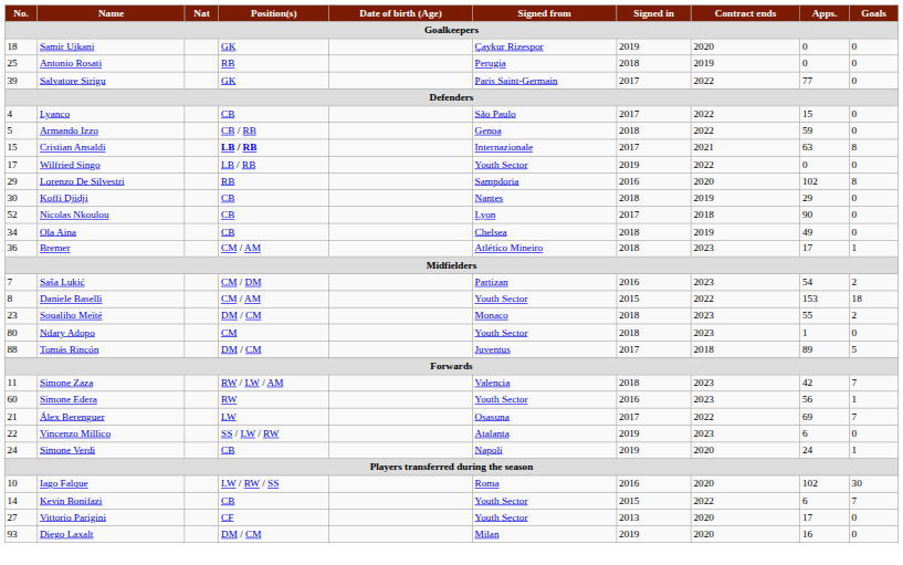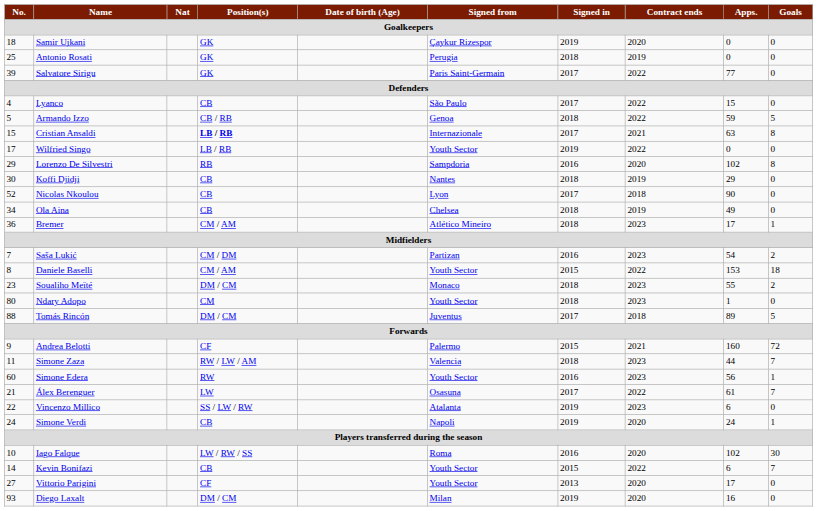 <table class="wikitable" style="text-align: left; font-size:90%" width=100%>
 <tr>
 <th style="background:#7B1B02; color:white; text-align:center;">No.</th>
 <th style="background:#7B1B02; color:white; text-align:center;">Name</th>
 <th style="background:#7B1B02; color:white; text-align:center;">Nat</th>
 <th style="background:#7B1B02; color:white; text-align:center;">Position(s)</th>
 <th style="background:#7B1B02; color:white; text-align:center;">Date of birth (Age)</th>
 <th style="background:#7B1B02; color:white; text-align:center;">Signed from</th>
 <th style="background:#7B1B02; color:white; text-align:center;">Signed in</th>
 <th style="background:#7B1B02; color:white; text-align:center;">Contract ends</th>
 <th style="background:#7B1B02; color:white; text-align:center;">Apps.</th>
 <th style="background:#7B1B02; color:white; text-align:center;">Goals</th>
 </tr>
 <tr>
 <th colspan=10 style="background:#DCDCDC; text-align:center;">Goalkeepers</th>
 </tr>
 <tr>
 <td>18</td>
 <td><a href='#'>Samir Ujkani</a></td>
 <td></td>
 <td><a href='#'>GK</a></td>
 <td></td>
 <td> <a href='#'>Çaykur Rizespor</a></td>
 <td>2019</td>
 <td>2020</td>
 <td>0</td>
 <td>0</td>
 </tr>
 <tr>
 <td>25</td>
 <td><a href='#'>Antonio Rosati</a></td>
 <td></td>
-<td><a href='#'>RB</a></td>
+<td><a href='#'>GK</a></td>
 <td></td>
 <td> <a href='#'>Perugia</a></td>
 <td>2018</td>
 <td>2019</td>
 <td>0</td>
 <td>0</td>
 </tr>
 <tr>
 <td>39</td>
 <td><a href='#'>Salvatore Sirigu</a></td>
 <td></td>
 <td><a href='#'>GK</a></td>
 <td></td>
 <td> <a href='#'>Paris Saint-Germain</a></td>
 <td>2017</td>
 <td>2022</td>
 <td>77</td>
 <td>0</td>
 </tr>
 <tr>
 <th colspan=10 style="background:#DCDCDC; text-align:center;">Defenders</th>
 </tr>
 <tr>
 <td>4</td>
 <td><a href='#'>Lyanco</a></td>
 <td></td>
 <td><a href='#'>CB</a></td>
 <td></td>
 <td> <a href='#'>São Paulo</a></td>
 <td>2017</td>
 <td>2022</td>
 <td>15</td>
 <td>0</td>
 </tr>
 <tr>
 <td>5</td>
 <td><a href='#'>Armando Izzo</a></td>
 <td></td>
 <td><a href='#'>CB</a> / <a href='#'>RB</a></td>
 <td></td>
 <td> <a href='#'>Genoa</a></td>
 <td>2018</td>
 <td>2022</td>
 <td>59</td>
-<td>0</td>
+<td>5</td>
 </tr>
 <tr>
 <td>15</td>
 <td><a href='#'>Cristian Ansaldi</a></td>
 <td></td>
 <td><strong><a href='#'>LB</a> / <a href='#'>RB</a></strong></td>
 <td></td>
 <td> <a href='#'>Internazionale</a></td>
 <td>2017</td>
 <td>2021</td>
 <td>63</td>
 <td>8</td>
 </tr>
 <tr>
 <td>17</td>
 <td><a href='#'>Wilfried Singo</a></td>
 <td></td>
 <td><a href='#'>LB</a> / <a href='#'>RB</a></td>
 <td></td>
 <td> <a href='#'>Youth Sector</a></td>
 <td>2019</td>
 <td>2022</td>
 <td>0</td>
 <td>0</td>
 </tr>
 <tr>
 <td>29</td>
 <td><a href='#'>Lorenzo De Silvestri</a></td>
 <td></td>
 <td><a href='#'>RB</a></td>
 <td></td>
 <td> <a href='#'>Sampdoria</a></td>
 <td>2016</td>
 <td>2020</td>
 <td>102</td>
 <td>8</td>
 </tr>
 <tr>
 <td>30</td>
 <td><a href='#'>Koffi Djidji</a></td>
 <td></td>
 <td><a href='#'>CB</a></td>
 <td></td>
 <td> <a href='#'>Nantes</a></td>
 <td>2018</td>
 <td>2019</td>
 <td>29</td>
 <td>0</td>
 </tr>
 <tr>
 <td>52</td>
 <td><a href='#'>Nicolas Nkoulou</a></td>
 <td></td>
 <td><a href='#'>CB</a></td>
 <td></td>
 <td> <a href='#'>Lyon</a></td>
 <td>2017</td>
 <td>2018</td>
 <td>90</td>
 <td>0</td>
 </tr>
 <tr>
 <td>34</td>
 <td><a href='#'>Ola Aina</a></td>
 <td></td>
 <td><a href='#'>CB</a></td>
 <td></td>
 <td> <a href='#'>Chelsea</a></td>
 <td>2018</td>
 <td>2019</td>
 <td>49</td>
 <td>0</td>
 </tr>
 <tr>
 <td>36</td>
 <td><a href='#'>Bremer</a></td>
 <td></td>
 <td><a href='#'>CM</a> / <a href='#'>AM</a></td>
 <td></td>
 <td> <a href='#'>Atlético Mineiro</a></td>
 <td>2018</td>
 <td>2023</td>
 <td>17</td>
 <td>1</td>
 </tr>
 <tr>
 <th colspan=10 style="background:#DCDCDC; text-align:center;">Midfielders</th>
 </tr>
 <tr>
 <td>7</td>
 <td><a href='#'>Saša Lukić</a></td>
 <td></td>
 <td><a href='#'>CM</a> / <a href='#'>DM</a></td>
 <td></td>
 <td> <a href='#'>Partizan</a></td>
 <td>2016</td>
 <td>2023</td>
 <td>54</td>
 <td>2</td>
 </tr>
 <tr>
 <td>8</td>
 <td><a href='#'>Daniele Baselli</a></td>
 <td></td>
 <td><a href='#'>CM</a> / <a href='#'>AM</a></td>
 <td></td>
 <td> <a href='#'>Youth Sector</a></td>
 <td>2015</td>
 <td>2022</td>
 <td>153</td>
 <td>18</td>
 </tr>
 <tr>
 <td>23</td>
 <td><a href='#'>Soualiho Meïté</a></td>
 <td></td>
 <td><a href='#'>DM</a> / <a href='#'>CM</a></td>
 <td></td>
 <td> <a href='#'>Monaco</a></td>
 <td>2018</td>
 <td>2023</td>
 <td>55</td>
 <td>2</td>
 </tr>
 <tr>
 <td>80</td>
 <td><a href='#'>Ndary Adopo</a></td>
 <td></td>
 <td><a href='#'>CM</a></td>
 <td></td>
 <td> <a href='#'>Youth Sector</a></td>
 <td>2018</td>
 <td>2023</td>
 <td>1</td>
 <td>0</td>
 </tr>
 <tr>
 <td>88</td>
 <td><a href='#'>Tomás Rincón</a></td>
 <td></td>
 <td><a href='#'>DM</a> / <a href='#'>CM</a></td>
 <td></td>
 <td> <a href='#'>Juventus</a></td>
 <td>2017</td>
 <td>2018</td>
 <td>89</td>
 <td>5</td>
 </tr>
 <tr>
 <th colspan=10 style="background:#DCDCDC; text-align:center;">Forwards</th>
 </tr>
 <tr>
+<td>9</td>
+<td><a href='#'>Andrea Belotti</a></td>
+<td></td>
+<td><a href='#'>CF</a></td>
+<td></td>
+<td> <a href='#'>Palermo</a></td>
+<td>2015</td>
+<td>2021</td>
+<td>160</td>
+<td>72</td>
+</tr>
+<tr>
 <td>11</td>
 <td><a href='#'>Simone Zaza</a></td>
 <td></td>
 <td><a href='#'>RW</a> / <a href='#'>LW</a> / <a href='#'>AM</a></td>
 <td></td>
 <td> <a href='#'>Valencia</a></td>
 <td>2018</td>
 <td>2023</td>
-<td>42</td>
+<td>44</td>
 <td>7</td>
 </tr>
 <tr>
 <td>60</td>
 <td><a href='#'>Simone Edera</a></td>
 <td></td>
 <td><a href='#'>RW</a></td>
 <td></td>
 <td> <a href='#'>Youth Sector</a></td>
 <td>2016</td>
 <td>2023</td>
 <td>56</td>
 <td>1</td>
 </tr>
 <tr>
 <td>21</td>
 <td><a href='#'>Álex Berenguer</a></td>
 <td></td>
 <td><a href='#'>LW</a></td>
 <td></td>
 <td> <a href='#'>Osasuna</a></td>
 <td>2017</td>
 <td>2022</td>
-<td>69</td>
+<td>61</td>
 <td>7</td>
 </tr>
 <tr>
 <td>22</td>
 <td><a href='#'>Vincenzo Millico</a></td>
 <td></td>
 <td><a href='#'>SS</a> / <a href='#'>LW</a> / <a href='#'>RW</a></td>
 <td></td>
 <td> <a href='#'>Atalanta</a></td>
 <td>2019</td>
 <td>2023</td>
 <td>6</td>
 <td>0</td>
 </tr>
 <tr>
 <td>24</td>
 <td><a href='#'>Simone Verdi</a></td>
 <td></td>
 <td><a href='#'>CB</a></td>
 <td></td>
 <td> <a href='#'>Napoli</a></td>
 <td>2019</td>
 <td>2020</td>
 <td>24</td>
 <td>1</td>
 </tr>
 <tr>
 <th colspan=10 style="background:#DCDCDC; text-align:center;">Players transferred during the season</th>
 </tr>
 <tr>
 <td>10</td>
 <td><a href='#'>Iago Falque</a></td>
 <td></td>
 <td><a href='#'>LW</a> / <a href='#'>RW</a> / <a href='#'>SS</a></td>
 <td></td>
 <td> <a href='#'>Roma</a></td>
 <td>2016</td>
 <td>2020</td>
 <td>102</td>
 <td>30</td>
 </tr>
 <tr>
 <td>14</td>
 <td><a href='#'>Kevin Bonifazi</a></td>
 <td></td>
 <td><a href='#'>CB</a></td>
 <td></td>
 <td> <a href='#'>Youth Sector</a></td>
 <td>2015</td>
 <td>2022</td>
 <td>6</td>
 <td>7</td>
 </tr>
 <tr>
 <td>27</td>
 <td><a href='#'>Vittorio Parigini</a></td>
 <td></td>
 <td><a href='#'>CF</a></td>
 <td></td>
 <td> <a href='#'>Youth Sector</a></td>
 <td>2013</td>
 <td>2020</td>
 <td>17</td>
 <td>0</td>
 </tr>
 <tr>
 <td>93</td>
 <td><a href='#'>Diego Laxalt</a></td>
 <td></td>
 <td><a href='#'>DM</a> / <a href='#'>CM</a></td>
 <td></td>
 <td> <a href='#'>Milan</a></td>
 <td>2019</td>
 <td>2020</td>
 <td>16</td>
 <td>0</td>
 </tr>
 </table>
